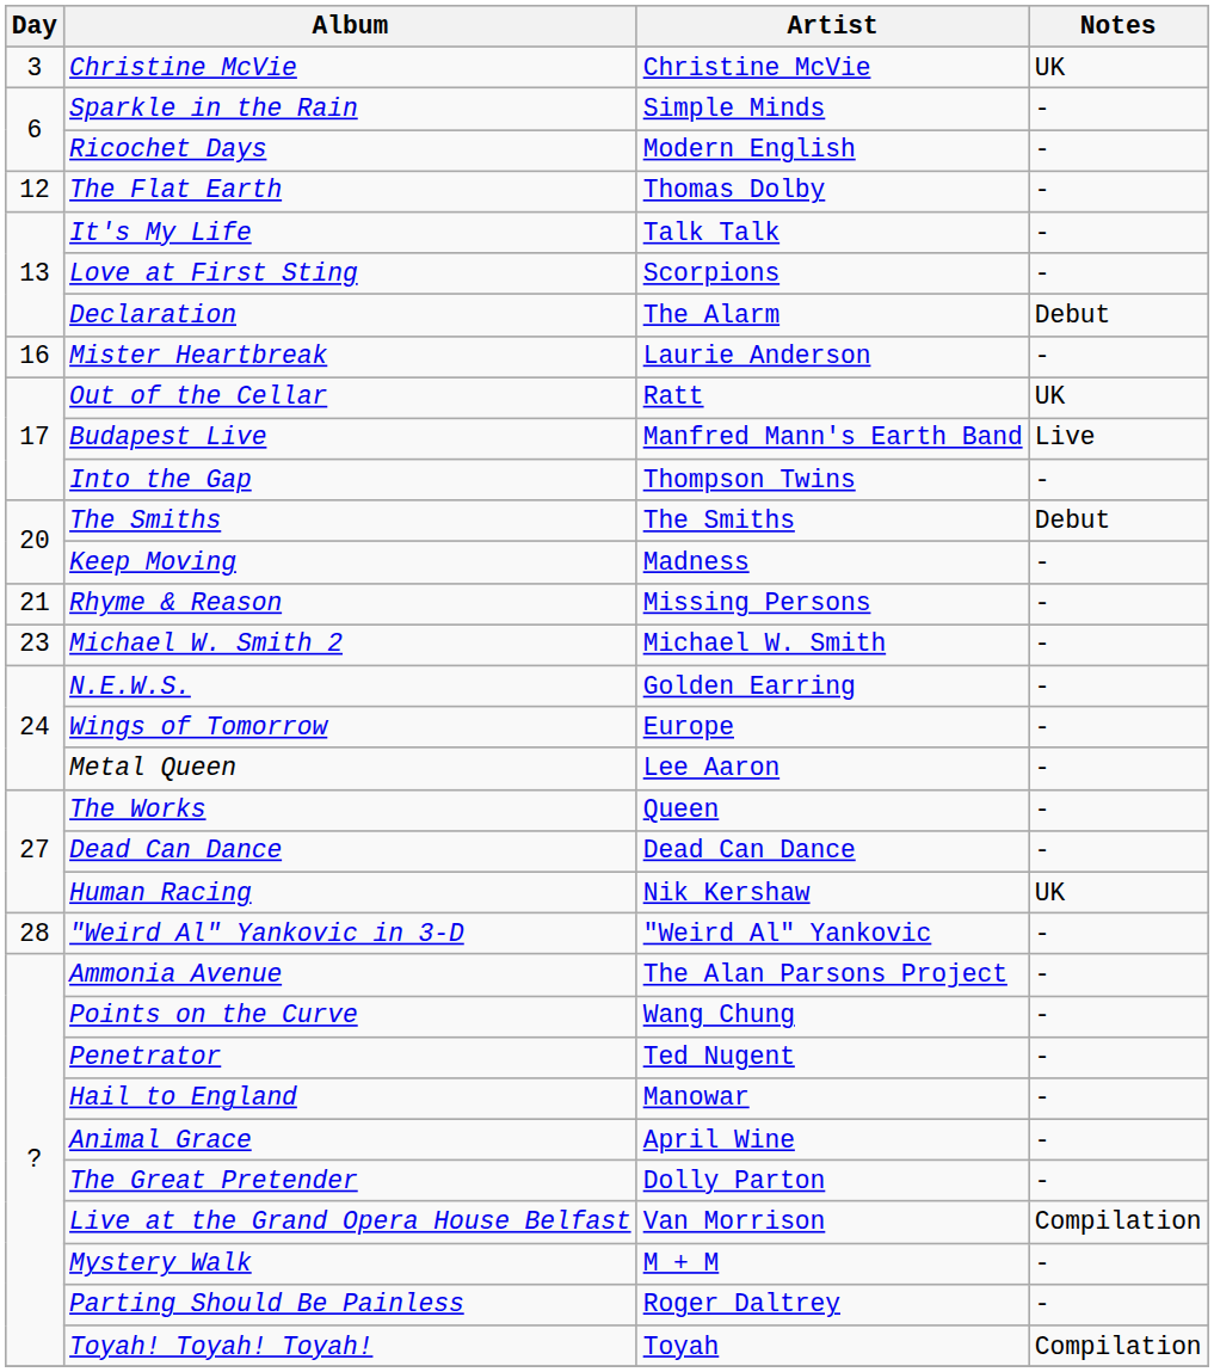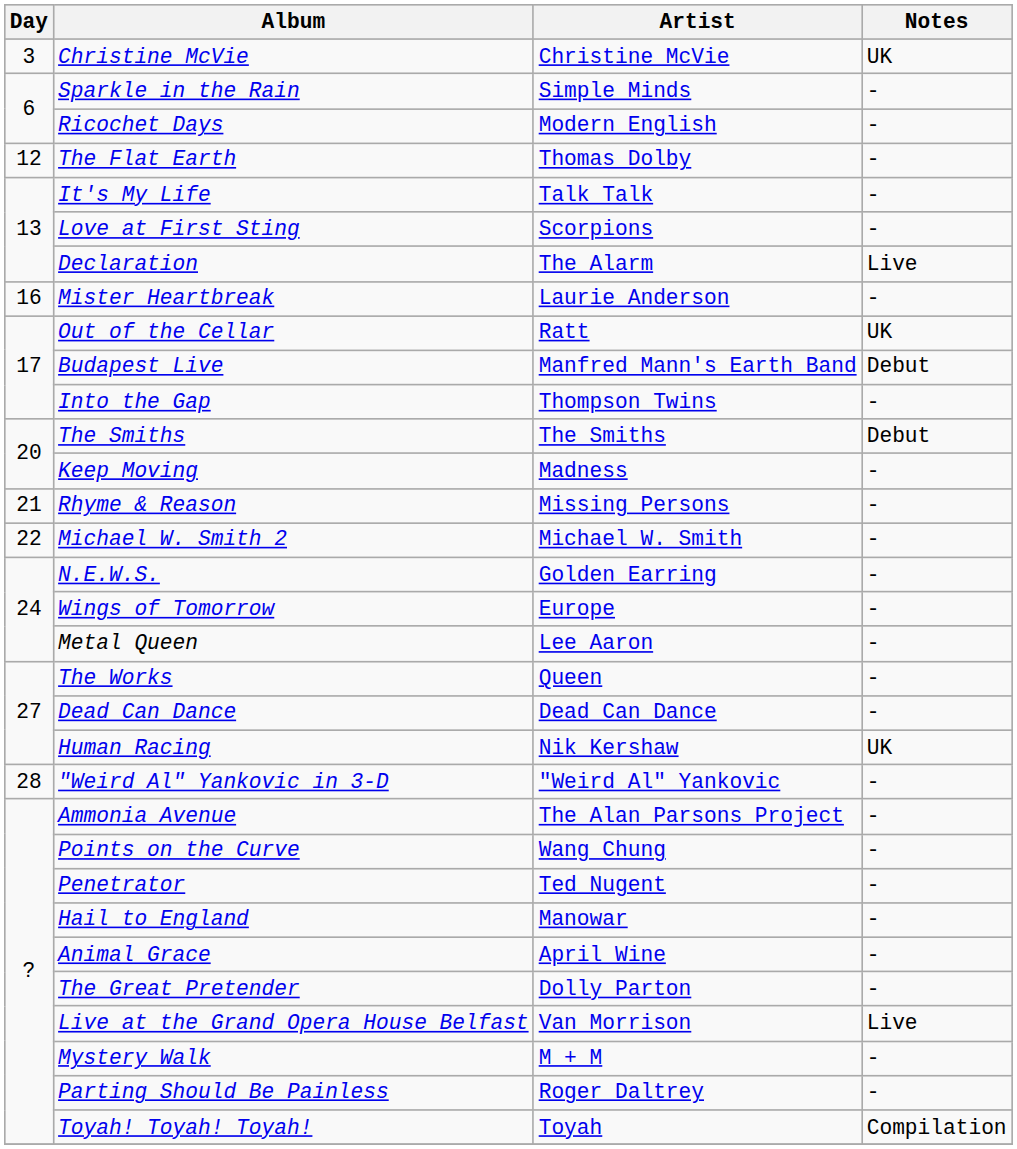 <table class="wikitable">
 <tr>
 <th>Day</th>
 <th>Album</th>
 <th>Artist</th>
 <th>Notes</th>
 </tr>
 <tr>
 <td rowspan="1" align="center">3</td>
 <td><em><a href='#'>Christine McVie</a></em></td>
 <td><a href='#'>Christine McVie</a></td>
 <td>UK</td>
 </tr>
 <tr>
 <td rowspan="2" align="center">6</td>
 <td><em><a href='#'>Sparkle in the Rain</a></em></td>
 <td><a href='#'>Simple Minds</a></td>
 <td>-</td>
 </tr>
 <tr>
 <td><em><a href='#'>Ricochet Days</a></em></td>
 <td><a href='#'>Modern English</a></td>
 <td>-</td>
 </tr>
 <tr>
 <td rowspan="1" align="center">12</td>
 <td><em><a href='#'>The Flat Earth</a></em></td>
 <td><a href='#'>Thomas Dolby</a></td>
 <td>-</td>
 </tr>
 <tr>
 <td rowspan="3" align="center">13</td>
 <td><em><a href='#'>It's My Life</a></em></td>
 <td><a href='#'>Talk Talk</a></td>
 <td>-</td>
 </tr>
 <tr>
 <td><em><a href='#'>Love at First Sting</a></em></td>
 <td><a href='#'>Scorpions</a></td>
 <td>-</td>
 </tr>
 <tr>
 <td><em><a href='#'>Declaration</a></em></td>
 <td><a href='#'>The Alarm</a></td>
-<td>Debut</td>
+<td>Live</td>
 </tr>
 <tr>
 <td rowspan="1" align="center">16</td>
 <td><em><a href='#'>Mister Heartbreak</a></em></td>
 <td><a href='#'>Laurie Anderson</a></td>
 <td>-</td>
 </tr>
 <tr>
 <td rowspan="3" align="center">17</td>
 <td><em><a href='#'>Out of the Cellar</a></em></td>
 <td><a href='#'>Ratt</a></td>
 <td>UK</td>
 </tr>
 <tr>
 <td><em><a href='#'>Budapest Live</a></em></td>
 <td><a href='#'>Manfred Mann's Earth Band</a></td>
-<td>Live</td>
+<td>Debut</td>
 </tr>
 <tr>
 <td><em><a href='#'>Into the Gap</a></em></td>
 <td><a href='#'>Thompson Twins</a></td>
 <td>-</td>
 </tr>
 <tr>
 <td rowspan="2" align="center">20</td>
 <td><em><a href='#'>The Smiths</a></em></td>
 <td><a href='#'>The Smiths</a></td>
 <td>Debut</td>
 </tr>
 <tr>
 <td><em><a href='#'>Keep Moving</a></em></td>
 <td><a href='#'>Madness</a></td>
 <td>-</td>
 </tr>
 <tr>
 <td rowspan="1" align="center">21</td>
 <td><em><a href='#'>Rhyme & Reason</a></em></td>
 <td><a href='#'>Missing Persons</a></td>
 <td>-</td>
 </tr>
 <tr>
-<td rowspan="1" align="center">23</td>
+<td rowspan="1" align="center">22</td>
 <td><em><a href='#'>Michael W. Smith 2</a></em></td>
 <td><a href='#'>Michael W. Smith</a></td>
 <td>-</td>
 </tr>
 <tr>
 <td rowspan="3" align="center">24</td>
 <td><em><a href='#'>N.E.W.S.</a></em></td>
 <td><a href='#'>Golden Earring</a></td>
 <td>-</td>
 </tr>
 <tr>
 <td><em><a href='#'>Wings of Tomorrow</a></em></td>
 <td><a href='#'>Europe</a></td>
 <td>-</td>
 </tr>
 <tr>
 <td><em>Metal Queen</em></td>
 <td><a href='#'>Lee Aaron</a></td>
 <td>-</td>
 </tr>
 <tr>
 <td rowspan="3" align="center">27</td>
 <td><em><a href='#'>The Works</a></em></td>
 <td><a href='#'>Queen</a></td>
 <td>-</td>
 </tr>
 <tr>
 <td><em><a href='#'>Dead Can Dance</a></em></td>
 <td><a href='#'>Dead Can Dance</a></td>
 <td>-</td>
 </tr>
 <tr>
 <td><em><a href='#'>Human Racing</a></em></td>
 <td><a href='#'>Nik Kershaw</a></td>
 <td>UK</td>
 </tr>
 <tr>
 <td rowspan="1" align="center">28</td>
 <td><em><a href='#'>"Weird Al" Yankovic in 3-D</a></em></td>
 <td><a href='#'>"Weird Al" Yankovic</a></td>
 <td>-</td>
 </tr>
 <tr>
 <td rowspan="10" align="center">?</td>
 <td><em><a href='#'>Ammonia Avenue</a></em></td>
 <td><a href='#'>The Alan Parsons Project</a></td>
 <td>-</td>
 </tr>
 <tr>
 <td><em><a href='#'>Points on the Curve</a></em></td>
 <td><a href='#'>Wang Chung</a></td>
 <td>-</td>
 </tr>
 <tr>
 <td><em><a href='#'>Penetrator</a></em></td>
 <td><a href='#'>Ted Nugent</a></td>
 <td>-</td>
 </tr>
 <tr>
 <td><em><a href='#'>Hail to England</a></em></td>
 <td><a href='#'>Manowar</a></td>
 <td>-</td>
 </tr>
 <tr>
 <td><em><a href='#'>Animal Grace</a></em></td>
 <td><a href='#'>April Wine</a></td>
 <td>-</td>
 </tr>
 <tr>
 <td><em><a href='#'>The Great Pretender</a></em></td>
 <td><a href='#'>Dolly Parton</a></td>
 <td>-</td>
 </tr>
 <tr>
 <td><em><a href='#'>Live at the Grand Opera House Belfast</a></em></td>
 <td><a href='#'>Van Morrison</a></td>
-<td>Compilation</td>
+<td>Live</td>
 </tr>
 <tr>
 <td><em><a href='#'>Mystery Walk</a></em></td>
 <td><a href='#'>M + M</a></td>
 <td>-</td>
 </tr>
 <tr>
 <td><em><a href='#'>Parting Should Be Painless</a></em></td>
 <td><a href='#'>Roger Daltrey</a></td>
 <td>-</td>
 </tr>
 <tr>
 <td><em><a href='#'>Toyah! Toyah! Toyah!</a></em></td>
 <td><a href='#'>Toyah</a></td>
 <td>Compilation</td>
 </tr>
 <tr>
 </tr>
 </table>
